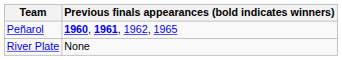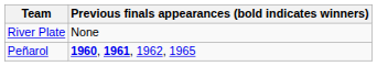 <table class="wikitable">
 <tr>
 <th>Team</th>
 <th>Previous finals appearances (bold indicates winners)</th>
 </tr>
 <tr>
+<td> <a href='#'>River Plate</a></td>
+<td>None</td>
+</tr>
+<tr>
 <td> <a href='#'>Peñarol</a></td>
 <td><strong><a href='#'>1960</a></strong>, <strong><a href='#'>1961</a></strong>, <a href='#'>1962</a>, <a href='#'>1965</a></td>
 </tr>
-<tr>
-<td> <a href='#'>River Plate</a></td>
-<td>None</td>
-</tr>
 </table>
